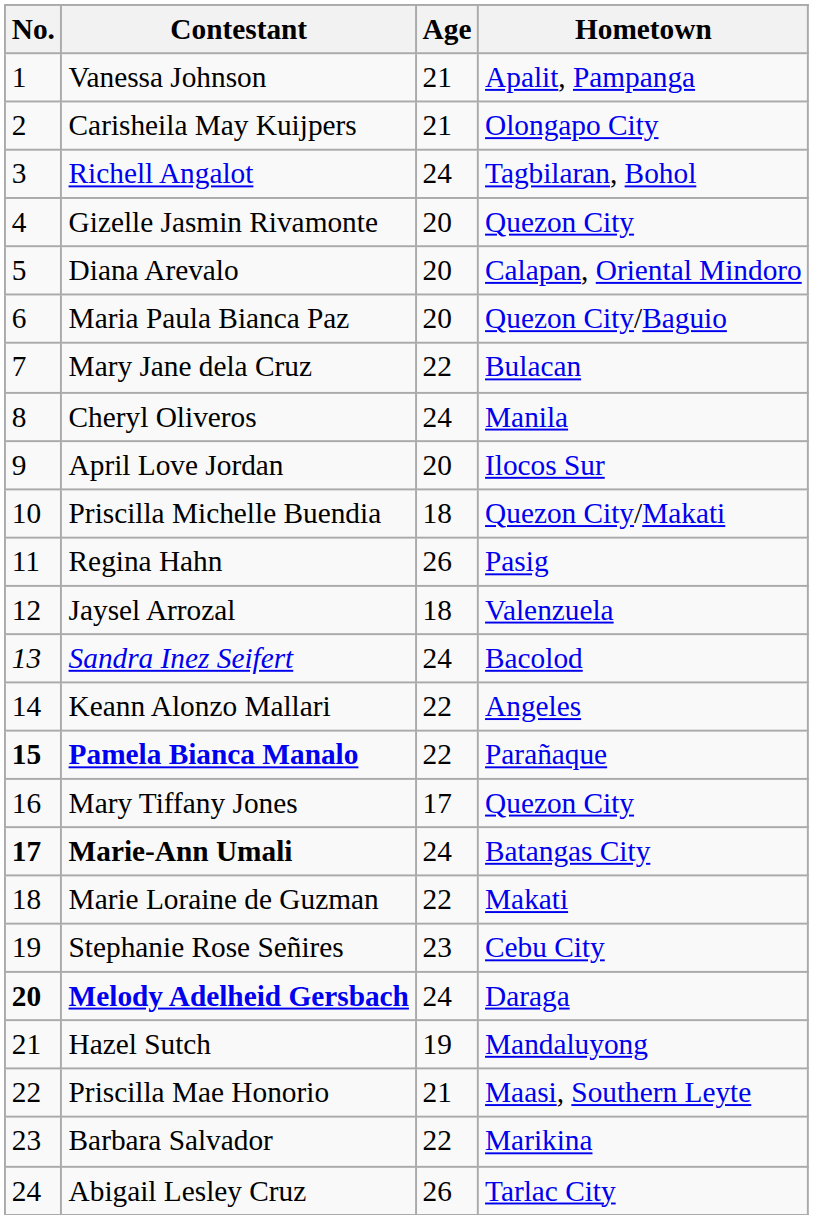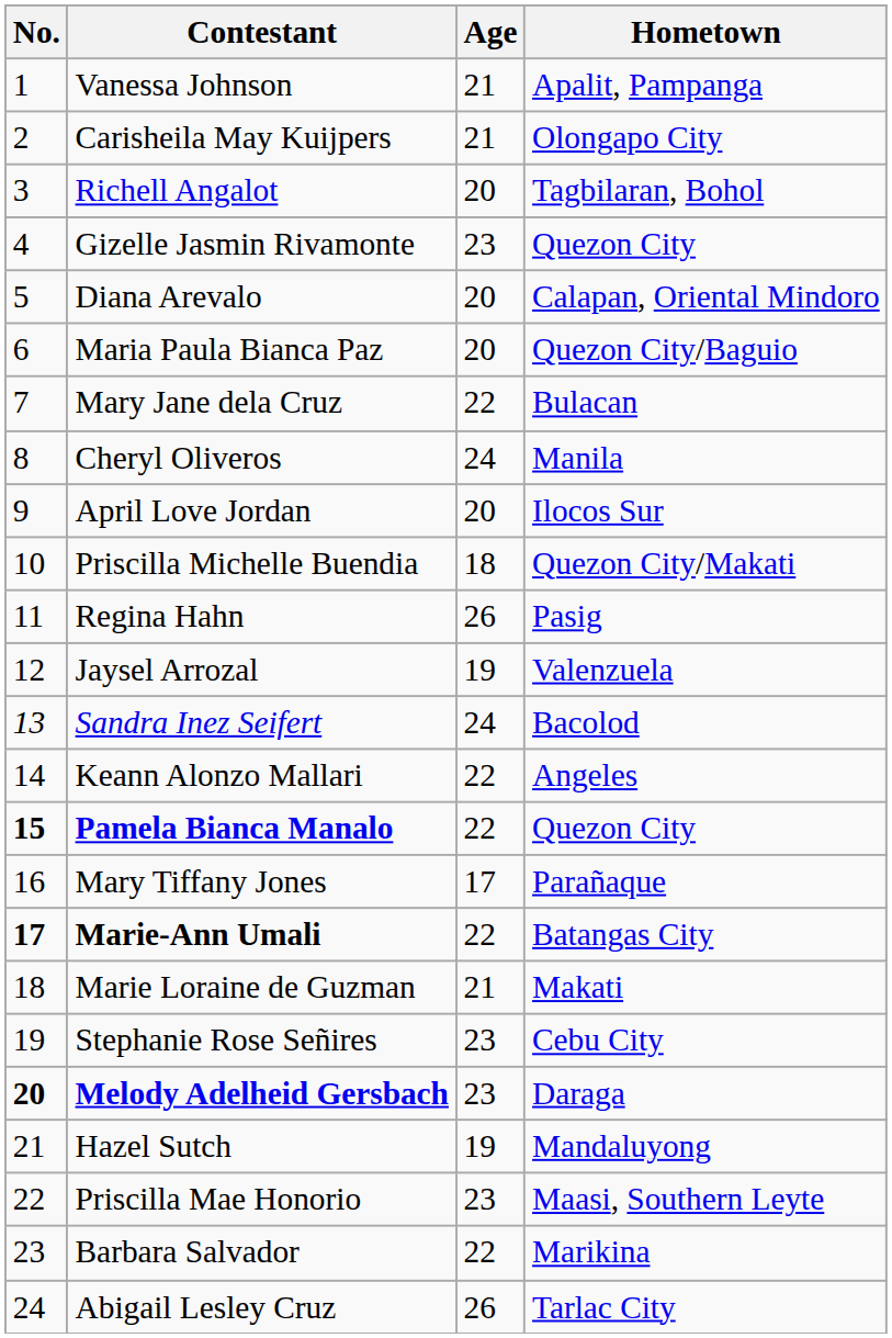 <table class="wikitable sortable" style="font-size:95%;">
 <tr>
 <th>No.</th>
 <th>Contestant</th>
 <th>Age</th>
 <th>Hometown</th>
 </tr>
 <tr>
 <td>1</td>
 <td>Vanessa Johnson</td>
 <td>21</td>
 <td><a href='#'>Apalit</a>, <a href='#'>Pampanga</a></td>
 </tr>
 <tr>
 <td>2</td>
 <td>Carisheila May Kuijpers</td>
 <td>21</td>
 <td><a href='#'>Olongapo City</a></td>
 </tr>
 <tr>
 <td>3</td>
 <td><a href='#'>Richell Angalot</a></td>
-<td>24</td>
+<td>20</td>
 <td><a href='#'>Tagbilaran</a>, <a href='#'>Bohol</a></td>
 </tr>
 <tr>
 <td>4</td>
 <td>Gizelle Jasmin Rivamonte</td>
-<td>20</td>
+<td>23</td>
 <td><a href='#'>Quezon City</a></td>
 </tr>
 <tr>
 <td>5</td>
 <td>Diana Arevalo</td>
 <td>20</td>
 <td><a href='#'>Calapan</a>, <a href='#'>Oriental Mindoro</a></td>
 </tr>
 <tr>
 <td>6</td>
 <td>Maria Paula Bianca Paz</td>
 <td>20</td>
 <td><a href='#'>Quezon City</a>/<a href='#'>Baguio</a></td>
 </tr>
 <tr>
 <td>7</td>
 <td>Mary Jane dela Cruz</td>
 <td>22</td>
 <td><a href='#'>Bulacan</a></td>
 </tr>
 <tr>
 <td>8</td>
 <td>Cheryl Oliveros</td>
 <td>24</td>
 <td><a href='#'>Manila</a></td>
 </tr>
 <tr>
 <td>9</td>
 <td>April Love Jordan</td>
 <td>20</td>
 <td><a href='#'>Ilocos Sur</a></td>
 </tr>
 <tr>
 <td>10</td>
 <td>Priscilla Michelle Buendia</td>
 <td>18</td>
 <td><a href='#'>Quezon City</a>/<a href='#'>Makati</a></td>
 </tr>
 <tr>
 <td>11</td>
 <td>Regina Hahn</td>
 <td>26</td>
 <td><a href='#'>Pasig</a></td>
 </tr>
 <tr>
 <td>12</td>
 <td>Jaysel Arrozal</td>
-<td>18</td>
+<td>19</td>
 <td><a href='#'>Valenzuela</a></td>
 </tr>
 <tr>
 <td><em>13</em></td>
 <td><a href='#'><em>Sandra Inez Seifert</em></a></td>
 <td>24</td>
 <td><a href='#'>Bacolod</a></td>
 </tr>
 <tr>
 <td>14</td>
 <td>Keann Alonzo Mallari</td>
 <td>22</td>
 <td><a href='#'>Angeles</a></td>
 </tr>
 <tr>
 <td><strong>15</strong></td>
 <td><strong><a href='#'>Pamela Bianca Manalo</a></strong></td>
 <td>22</td>
-<td><a href='#'>Parañaque</a></td>
+<td><a href='#'>Quezon City</a></td>
 </tr>
 <tr>
 <td>16</td>
 <td>Mary Tiffany Jones</td>
 <td>17</td>
-<td><a href='#'>Quezon City</a></td>
+<td><a href='#'>Parañaque</a></td>
 </tr>
 <tr>
 <td><strong>17</strong></td>
 <td><strong>Marie-Ann Umali</strong></td>
-<td>24</td>
+<td>22</td>
 <td><a href='#'>Batangas City</a></td>
 </tr>
 <tr>
 <td>18</td>
 <td>Marie Loraine de Guzman</td>
-<td>22</td>
+<td>21</td>
 <td><a href='#'>Makati</a></td>
 </tr>
 <tr>
 <td>19</td>
 <td>Stephanie Rose Señires</td>
 <td>23</td>
 <td><a href='#'>Cebu City</a></td>
 </tr>
 <tr>
 <td><strong>20</strong></td>
 <td><strong><a href='#'>Melody Adelheid Gersbach</a></strong></td>
-<td>24</td>
+<td>23</td>
 <td><a href='#'>Daraga</a></td>
 </tr>
 <tr>
 <td>21</td>
 <td>Hazel Sutch</td>
 <td>19</td>
 <td><a href='#'>Mandaluyong</a></td>
 </tr>
 <tr>
 <td>22</td>
 <td>Priscilla Mae Honorio</td>
-<td>21</td>
+<td>23</td>
 <td><a href='#'>Maasi</a>, <a href='#'>Southern Leyte</a></td>
 </tr>
 <tr>
 <td>23</td>
 <td>Barbara Salvador</td>
 <td>22</td>
 <td><a href='#'>Marikina</a></td>
 </tr>
 <tr>
 <td>24</td>
 <td>Abigail Lesley Cruz</td>
 <td>26</td>
 <td><a href='#'>Tarlac City</a></td>
 </tr>
 <tr>
 </tr>
 </table>
